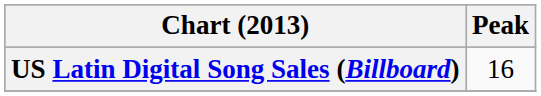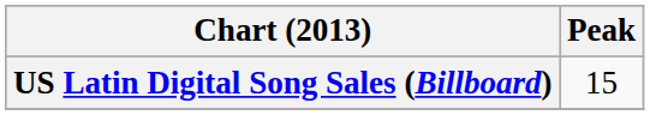 <table class="wikitable plainrowheaders" style="text-align:center;">
 <tr>
 <th scope="col">Chart (2013)</th>
 <th scope="col">Peak</th>
 </tr>
 <tr>
 <th scope="row">US <a href='#'>Latin Digital Song Sales</a> (<em><a href='#'>Billboard</a></em>)</th>
-<td>16</td>
+<td>15</td>
 </tr>
 <tr>
 </tr>
 </table>
